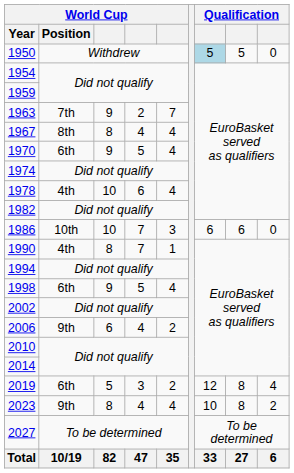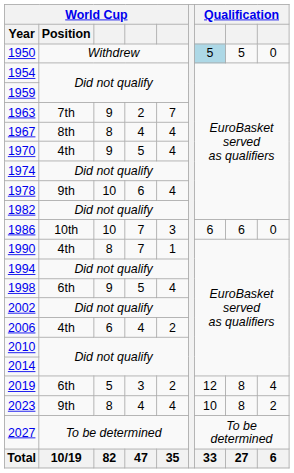 <table class="wikitable" style="text-align: center;font-size:90%;">
 <tr>
 <th colspan=5><a href='#'>World Cup</a></th>
 <th rowspan=23></th>
 <th colspan=3><a href='#'>Qualification</a></th>
 </tr>
 <tr>
 <th>Year</th>
 <th>Position</th>
 <th width=30></th>
 <th width=30></th>
 <th width=30></th>
 <th width=30></th>
 <th width=30></th>
 <th width=30></th>
 </tr>
 <tr>
 <td> <a href='#'>1950</a></td>
 <td colspan=4><em>Withdrew</em></td>
 <td style="background: lightblue;">5</td>
 <td>5</td>
 <td>0</td>
 </tr>
 <tr>
 <td> <a href='#'>1954</a></td>
 <td colspan=4 rowspan=2><em>Did not qualify</em></td>
 <td colspan=3 rowspan=8><em>EuroBasket served<br>as qualifiers</em></td>
 </tr>
 <tr>
 <td> <a href='#'>1959</a></td>
 </tr>
 <tr>
 <td> <a href='#'>1963</a></td>
 <td>7th</td>
 <td>9</td>
 <td>2</td>
 <td>7</td>
 </tr>
 <tr>
 <td> <a href='#'>1967</a></td>
 <td>8th</td>
 <td>8</td>
 <td>4</td>
 <td>4</td>
 </tr>
 <tr>
 <td> <a href='#'>1970</a></td>
-<td>6th</td>
+<td>4th</td>
 <td>9</td>
 <td>5</td>
 <td>4</td>
 </tr>
 <tr>
 <td> <a href='#'>1974</a></td>
 <td colspan=4><em>Did not qualify</em></td>
 </tr>
 <tr>
 <td> <a href='#'>1978</a></td>
-<td>4th</td>
+<td>9th</td>
 <td>10</td>
 <td>6</td>
 <td>4</td>
 </tr>
 <tr>
 <td> <a href='#'>1982</a></td>
 <td colspan=4><em>Did not qualify</em></td>
 </tr>
 <tr>
 <td> <a href='#'>1986</a></td>
 <td>10th</td>
 <td>10</td>
 <td>7</td>
 <td>3</td>
 <td>6</td>
 <td>6</td>
 <td>0</td>
 </tr>
 <tr>
 <td> <a href='#'>1990</a></td>
 <td>4th</td>
 <td>8</td>
 <td>7</td>
 <td>1</td>
 <td colspan=3 rowspan=7><em>EuroBasket served<br>as qualifiers</em></td>
 </tr>
 <tr>
 <td> <a href='#'>1994</a></td>
 <td colspan=4><em>Did not qualify</em></td>
 </tr>
 <tr>
 <td> <a href='#'>1998</a></td>
 <td>6th</td>
 <td>9</td>
 <td>5</td>
 <td>4</td>
 </tr>
 <tr>
 <td> <a href='#'>2002</a></td>
 <td colspan=4><em>Did not qualify</em></td>
 </tr>
 <tr>
 <td> <a href='#'>2006</a></td>
-<td>9th</td>
+<td>4th</td>
 <td>6</td>
 <td>4</td>
 <td>2</td>
 </tr>
 <tr>
 <td> <a href='#'>2010</a></td>
 <td colspan=4 rowspan=2><em>Did not qualify</em></td>
 </tr>
 <tr>
 <td> <a href='#'>2014</a></td>
 </tr>
 <tr>
 <td> <a href='#'>2019</a></td>
 <td>6th</td>
 <td>5</td>
 <td>3</td>
 <td>2</td>
 <td>12</td>
 <td>8</td>
 <td>4</td>
 </tr>
 <tr>
 <td> <a href='#'>2023</a></td>
 <td>9th</td>
 <td>8</td>
 <td>4</td>
 <td>4</td>
 <td>10</td>
 <td>8</td>
 <td>2</td>
 </tr>
 <tr>
 <td> <a href='#'>2027</a></td>
 <td colspan=4><em>To be determined</em></td>
 <td colspan=3><em>To be determined</em></td>
 </tr>
 <tr>
 <th>Total</th>
 <th>10/19</th>
 <th>82</th>
 <th>47</th>
 <th>35</th>
 <th>33</th>
 <th>27</th>
 <th>6</th>
 </tr>
 </table>
